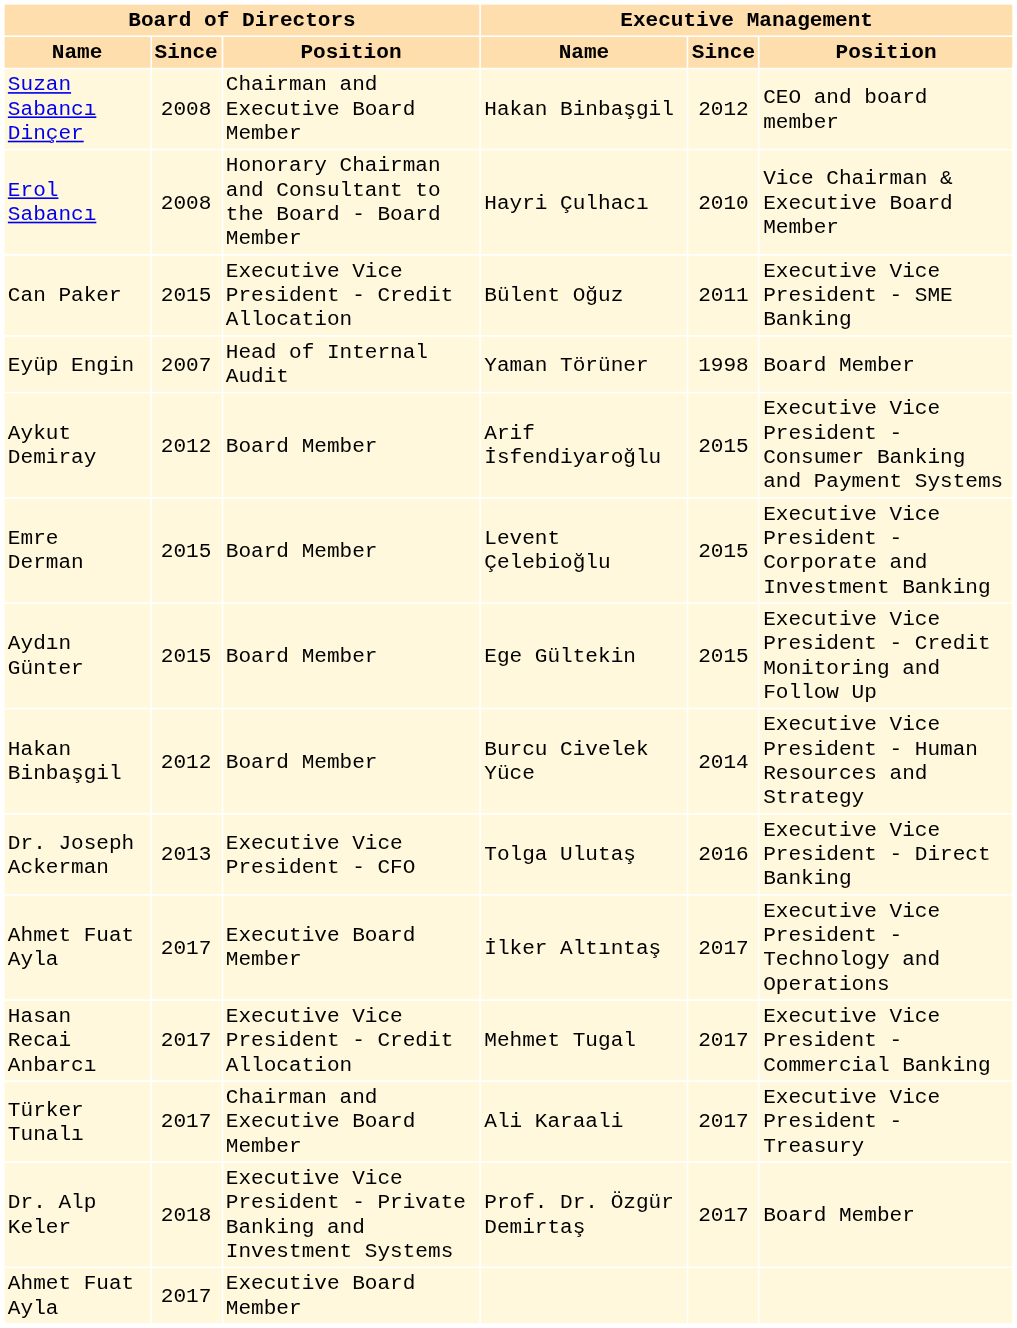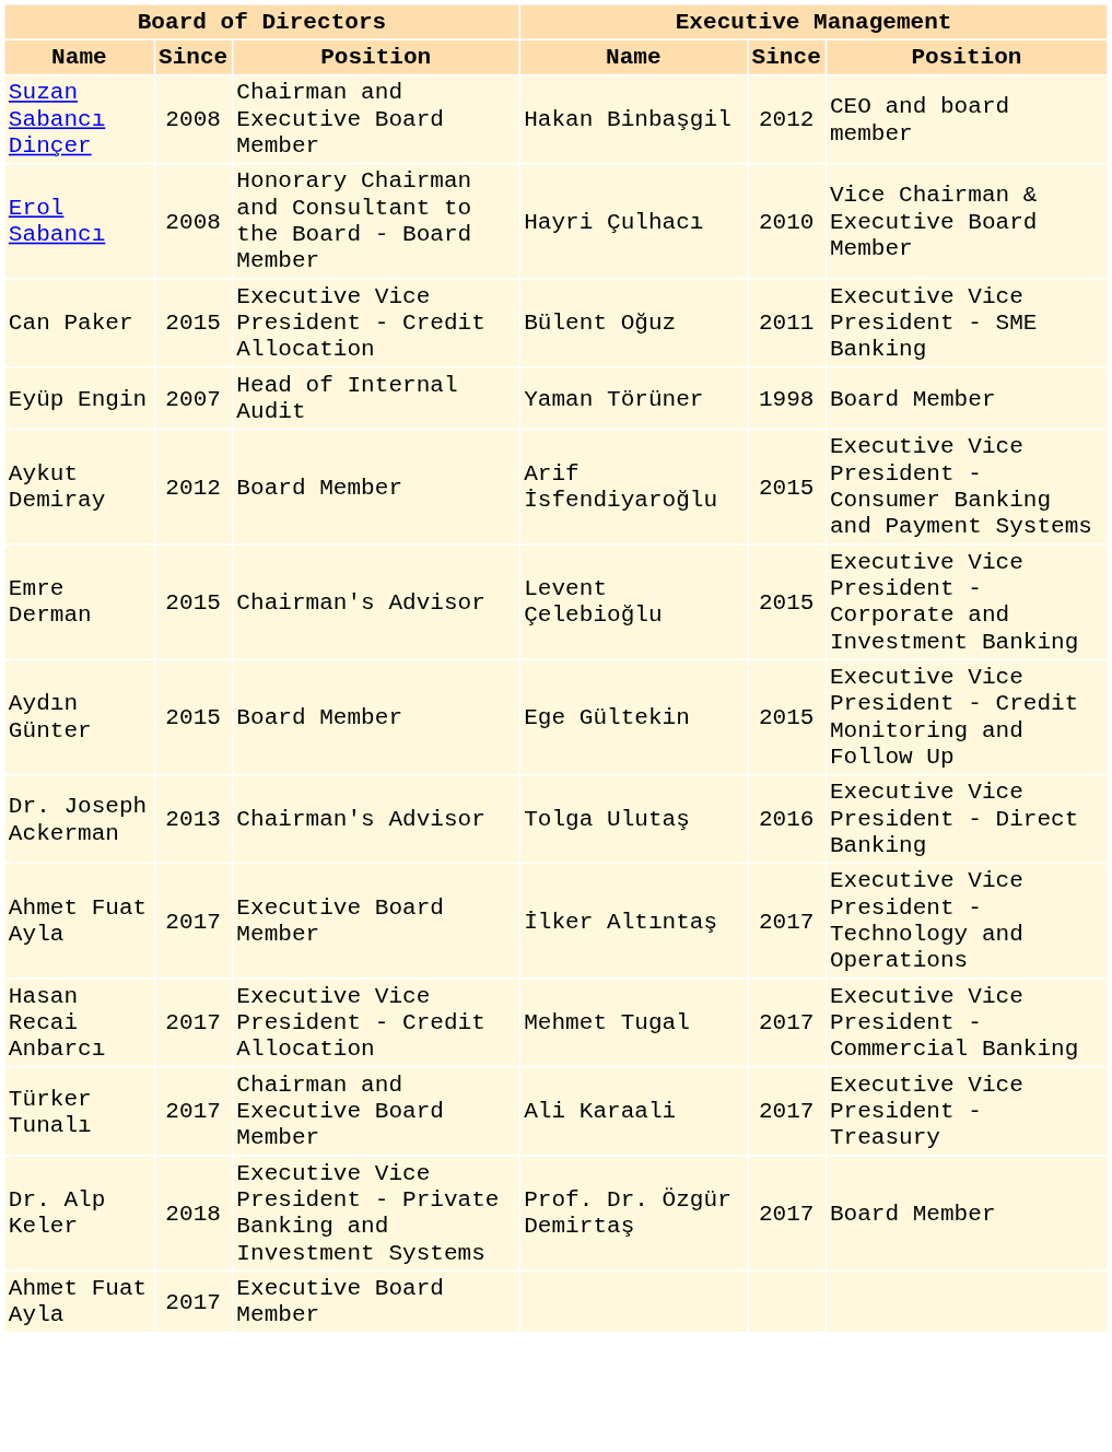 <table |border=0 cellpadding="2" cellspacing="1">
 <tr>
 <th style="background:#ffdead; text-align:center;" colspan="3"><strong>Board of Directors</strong></th>
 <th style="background:#ffdead; text-align:center;" colspan="3"><strong>Executive Management</strong></th>
 </tr>
 <tr>
 <th style="background:#FFDEAD"><strong>Name</strong></th>
 <th style="background:#FFDEAD"><strong>Since</strong></th>
 <th style="background:#FFDEAD"><strong>Position</strong></th>
 <th style="background:#FFDEAD"><strong>Name</strong></th>
 <th style="background:#FFDEAD"><strong>Since</strong></th>
 <th style="background:#FFDEAD"><strong>Position</strong></th>
 </tr>
 <tr style="background:cornsilk;">
 <td><a href='#'>Suzan Sabancı Dinçer</a></td>
 <td style="text-align:center;">2008</td>
 <td>Chairman and Executive Board Member</td>
 <td>Hakan Binbaşgil</td>
 <td style="text-align:center;">2012</td>
 <td>CEO and board member</td>
 </tr>
 <tr style="background:cornsilk;">
 <td><a href='#'>Erol Sabancı</a></td>
 <td style="text-align:center;">2008</td>
 <td>Honorary Chairman and Consultant to the Board - Board Member</td>
 <td>Hayri Çulhacı</td>
 <td style="text-align:center;">2010</td>
 <td>Vice Chairman & Executive Board Member</td>
 </tr>
 <tr style="background:cornsilk;">
 <td>Can Paker</td>
 <td style="text-align:center;">2015</td>
 <td>Executive Vice President - Credit Allocation</td>
 <td>Bülent Oğuz</td>
 <td style="text-align:center;">2011</td>
 <td>Executive Vice President - SME Banking</td>
 </tr>
 <tr style="background:cornsilk;">
 <td>Eyüp Engin</td>
 <td style="text-align:center;">2007</td>
 <td>Head of Internal Audit</td>
 <td>Yaman Törüner</td>
 <td style="text-align:center;">1998</td>
 <td>Board Member</td>
 </tr>
 <tr style="background:cornsilk;">
 <td>Aykut Demiray</td>
 <td style="text-align:center;">2012</td>
 <td>Board Member</td>
 <td>Arif İsfendiyaroğlu</td>
 <td style="text-align:center;">2015</td>
 <td>Executive Vice President - Consumer Banking and Payment Systems</td>
 </tr>
 <tr style="background:cornsilk;">
 <td>Emre Derman</td>
 <td style="text-align:center;">2015</td>
-<td>Board Member</td>
+<td>Chairman's Advisor</td>
 <td>Levent Çelebioğlu</td>
 <td style="text-align:center;">2015</td>
 <td>Executive Vice President - Corporate and Investment Banking</td>
 </tr>
 <tr style="background:cornsilk;">
 <td>Aydın Günter</td>
 <td style="text-align:center;">2015</td>
 <td>Board Member</td>
 <td>Ege Gültekin</td>
 <td style="text-align:center;">2015</td>
 <td>Executive Vice President - Credit Monitoring and Follow Up</td>
 </tr>
 <tr style="background:cornsilk;">
-<td>Hakan Binbaşgil</td>
-<td style="text-align:center;">2012</td>
-<td>Board Member</td>
-<td>Burcu Civelek Yüce</td>
-<td style="text-align:center;">2014</td>
-<td>Executive Vice President - Human Resources and Strategy</td>
-</tr>
-<tr style="background:cornsilk;">
 <td>Dr. Joseph Ackerman</td>
 <td style="text-align:center;">2013</td>
-<td>Executive Vice President - CFO</td>
+<td>Chairman's Advisor</td>
 <td>Tolga Ulutaş</td>
 <td style="text-align:center;">2016</td>
 <td>Executive Vice President - Direct Banking</td>
 </tr>
 <tr style="background:cornsilk;">
 <td>Ahmet Fuat Ayla</td>
 <td style="text-align:center;">2017</td>
 <td>Executive Board Member</td>
 <td>İlker Altıntaş</td>
 <td style="text-align:center;">2017</td>
 <td>Executive Vice President - Technology and Operations</td>
 </tr>
 <tr style="background:cornsilk;">
 <td>Hasan Recai Anbarcı</td>
 <td style="text-align:center;">2017</td>
 <td>Executive Vice President - Credit Allocation</td>
 <td>Mehmet Tugal</td>
 <td style="text-align:center;">2017</td>
 <td>Executive Vice President - Commercial Banking</td>
 </tr>
 <tr style="background:cornsilk;">
 <td>Türker Tunalı</td>
 <td style="text-align:center;">2017</td>
 <td>Chairman and Executive Board Member</td>
 <td>Ali Karaali</td>
 <td style="text-align:center;">2017</td>
 <td>Executive Vice President - Treasury</td>
 </tr>
 <tr style="background:cornsilk;">
 <td>Dr. Alp Keler</td>
 <td style="text-align:center;">2018</td>
 <td>Executive Vice President - Private Banking and Investment Systems</td>
 <td>Prof. Dr. Özgür Demirtaş</td>
 <td style="text-align:center;">2017</td>
 <td>Board Member</td>
 </tr>
 <tr style="background:cornsilk;">
 <td>Ahmet Fuat Ayla</td>
 <td style="text-align:center;">2017</td>
 <td>Executive Board Member</td>
 <td></td>
 <td style="text-align:center;"></td>
 <td></td>
 </tr>
 </table>
